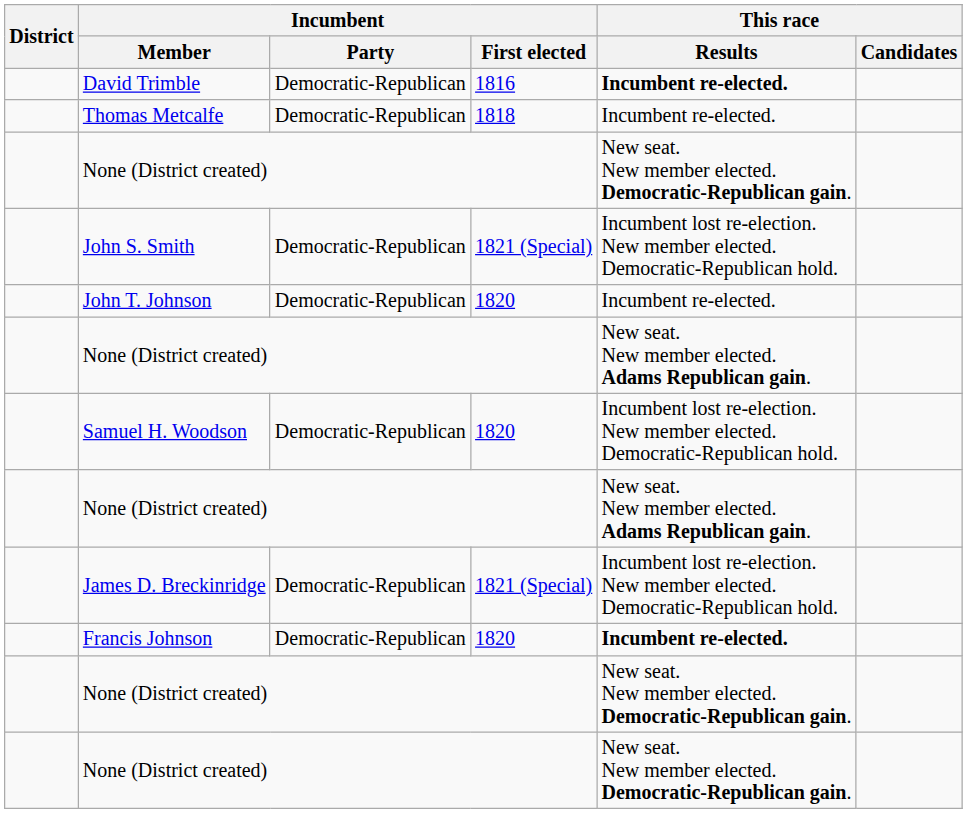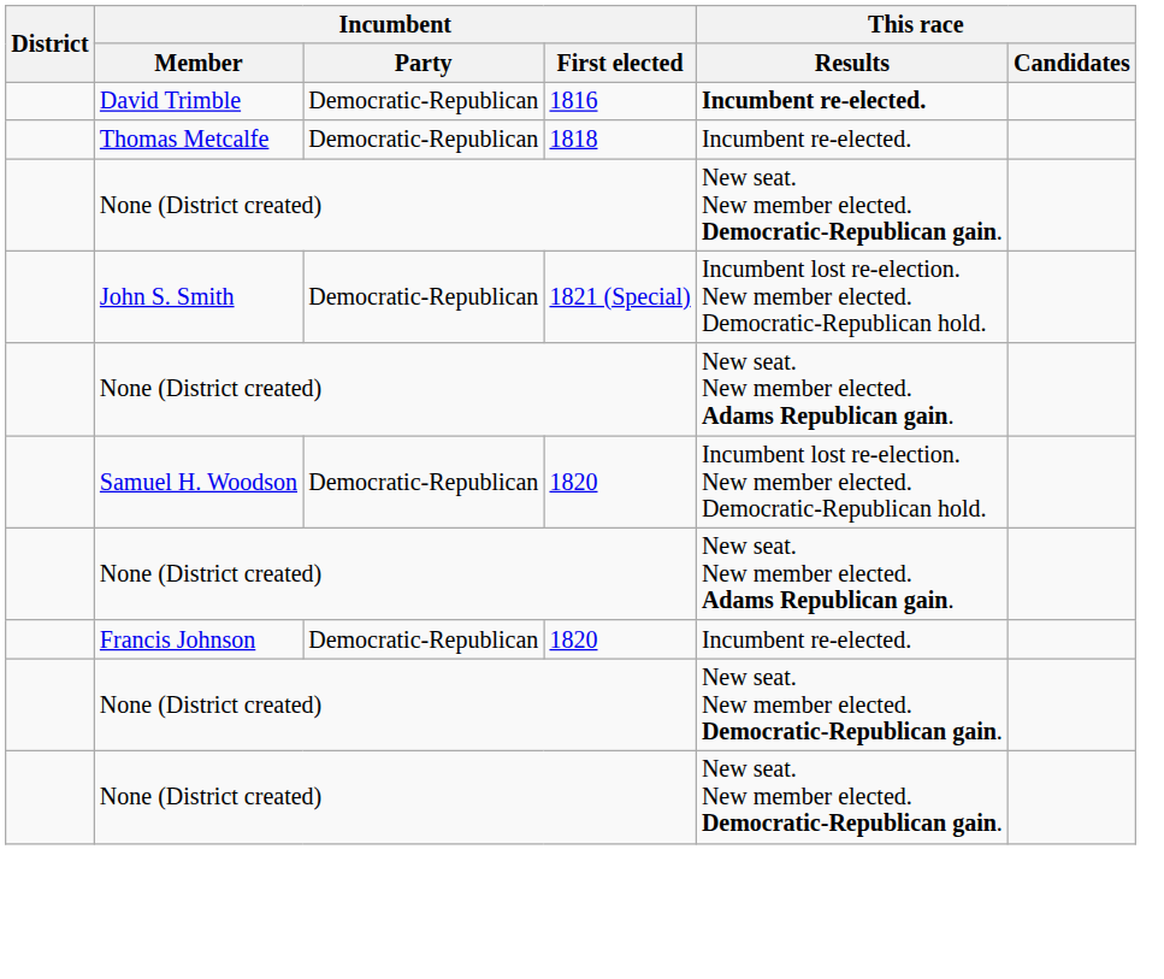 <table class=wikitable>
 <tr>
 <th rowspan=2>District</th>
 <th colspan=3>Incumbent</th>
 <th colspan=2>This race</th>
 </tr>
 <tr>
 <th>Member</th>
 <th>Party</th>
 <th>First elected</th>
 <th>Results</th>
 <th>Candidates</th>
 </tr>
 <tr>
 <td></td>
 <td><a href='#'>David Trimble</a></td>
 <td>Democratic-Republican</td>
 <td><a href='#'>1816</a></td>
 <td><strong>Incumbent re-elected.</strong></td>
 <td nowrap></td>
 </tr>
 <tr>
 <td></td>
 <td><a href='#'>Thomas Metcalfe</a><br></td>
 <td>Democratic-Republican</td>
 <td><a href='#'>1818</a></td>
 <td>Incumbent re-elected.</td>
 <td nowrap></td>
 </tr>
 <tr>
 <td></td>
 <td colspan=3>None (District created)</td>
 <td>New seat.<br>New member elected.<br><strong>Democratic-Republican gain</strong>.</td>
 <td nowrap></td>
 </tr>
 <tr>
 <td></td>
 <td><a href='#'>John S. Smith</a><br></td>
 <td>Democratic-Republican</td>
 <td><a href='#'>1821 (Special)</a></td>
 <td>Incumbent lost re-election.<br>New member elected.<br>Democratic-Republican hold.</td>
 <td nowrap></td>
 </tr>
 <tr>
 <td></td>
-<td><a href='#'>John T. Johnson</a><br></td>
-<td>Democratic-Republican</td>
-<td><a href='#'>1820</a></td>
-<td>Incumbent re-elected.</td>
-<td nowrap></td>
-</tr>
-<tr>
-<td></td>
 <td colspan=3>None (District created)</td>
 <td>New seat.<br>New member elected.<br><strong>Adams Republican gain</strong>.</td>
 <td nowrap></td>
 </tr>
 <tr>
 <td></td>
 <td><a href='#'>Samuel H. Woodson</a><br></td>
 <td>Democratic-Republican</td>
 <td><a href='#'>1820</a></td>
 <td>Incumbent lost re-election.<br>New member elected.<br>Democratic-Republican hold.</td>
 <td nowrap></td>
 </tr>
 <tr>
 <td></td>
 <td colspan=3>None (District created)</td>
 <td>New seat.<br>New member elected.<br><strong>Adams Republican gain</strong>.</td>
 <td nowrap></td>
 </tr>
 <tr>
 <td></td>
-<td><a href='#'>James D. Breckinridge</a><br></td>
-<td>Democratic-Republican</td>
-<td><a href='#'>1821 (Special)</a></td>
-<td>Incumbent lost re-election.<br>New member elected.<br>Democratic-Republican hold.</td>
-<td nowrap></td>
-</tr>
-<tr>
-<td></td>
 <td><a href='#'>Francis Johnson</a><br></td>
 <td>Democratic-Republican</td>
 <td><a href='#'>1820</a></td>
-<td><strong>Incumbent re-elected.</strong></td>
+<td>Incumbent re-elected.</td>
 <td nowrap></td>
 </tr>
 <tr>
 <td></td>
 <td colspan=3>None (District created)</td>
 <td>New seat.<br>New member elected.<br><strong>Democratic-Republican gain</strong>.</td>
 <td nowrap></td>
 </tr>
 <tr>
 <td></td>
 <td colspan=3>None (District created)</td>
 <td>New seat.<br>New member elected.<br><strong>Democratic-Republican gain</strong>.</td>
 <td nowrap></td>
 </tr>
 </table>
